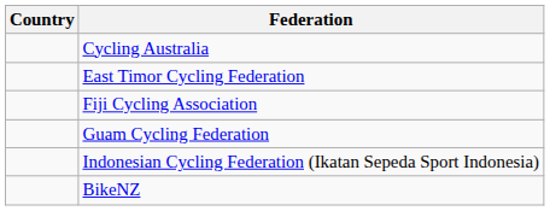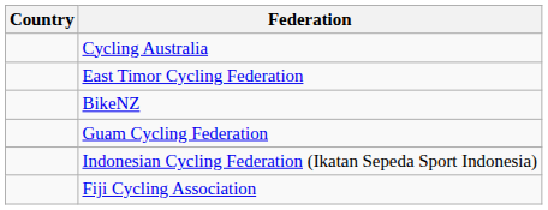 <table class="wikitable">
 <tr>
 <th>Country</th>
 <th>Federation</th>
 </tr>
 <tr>
 <td></td>
 <td><a href='#'>Cycling Australia</a></td>
 </tr>
 <tr>
 <td></td>
 <td><a href='#'>East Timor Cycling Federation</a></td>
 </tr>
 <tr>
 <td></td>
-<td><a href='#'>Fiji Cycling Association</a></td>
+<td><a href='#'>BikeNZ</a></td>
 </tr>
 <tr>
 <td></td>
 <td><a href='#'>Guam Cycling Federation</a></td>
 </tr>
 <tr>
 <td></td>
 <td><a href='#'>Indonesian Cycling Federation</a> (Ikatan Sepeda Sport Indonesia)</td>
 </tr>
 <tr>
 <td></td>
-<td><a href='#'>BikeNZ</a></td>
+<td><a href='#'>Fiji Cycling Association</a></td>
 </tr>
 </table>
